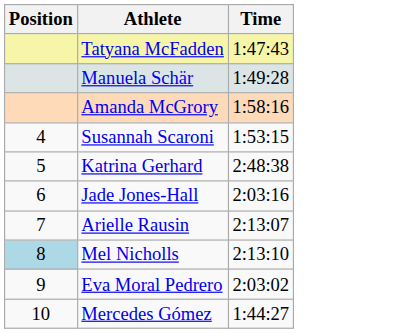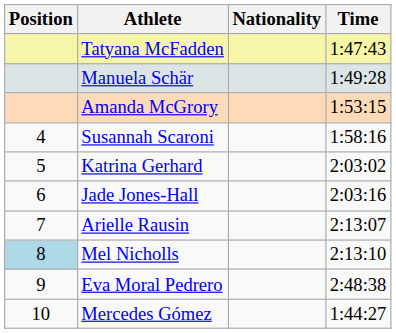 <table class="wikitable sortable">
 <tr>
 <th>Position</th>
 <th>Athlete</th>
+<th>Nationality</th>
 <th>Time</th>
 </tr>
 <tr bgcolor="#F7F6A8">
 <td align=center></td>
 <td><a href='#'>Tatyana McFadden</a></td>
+<td></td>
 <td>1:47:43</td>
 </tr>
 <tr bgcolor="#DCE5E5">
 <td align=center></td>
 <td><a href='#'>Manuela Schär</a></td>
+<td></td>
 <td>1:49:28</td>
 </tr>
 <tr bgcolor="#FFDAB9">
 <td align=center></td>
 <td><a href='#'>Amanda McGrory</a></td>
-<td>1:58:16</td>
+<td></td>
+<td>1:53:15</td>
 </tr>
 <tr>
 <td align=center>4</td>
 <td><a href='#'>Susannah Scaroni</a></td>
-<td>1:53:15</td>
+<td></td>
+<td>1:58:16</td>
 </tr>
 <tr>
 <td align=center>5</td>
 <td><a href='#'>Katrina Gerhard</a></td>
-<td>2:48:38</td>
+<td></td>
+<td>2:03:02</td>
 </tr>
 <tr>
 <td align=center>6</td>
 <td><a href='#'>Jade Jones-Hall</a></td>
+<td></td>
 <td>2:03:16</td>
 </tr>
 <tr>
 <td align=center>7</td>
 <td><a href='#'>Arielle Rausin</a></td>
+<td></td>
 <td>2:13:07</td>
 </tr>
 <tr>
 <td align=center style="background: lightblue;">8</td>
 <td><a href='#'>Mel Nicholls</a></td>
+<td></td>
 <td>2:13:10</td>
 </tr>
 <tr>
 <td align=center>9</td>
 <td><a href='#'>Eva Moral Pedrero</a></td>
-<td>2:03:02</td>
+<td></td>
+<td>2:48:38</td>
 </tr>
 <tr>
 <td align=center>10</td>
 <td><a href='#'>Mercedes Gómez</a></td>
+<td></td>
 <td>1:44:27</td>
 </tr>
 </table>
